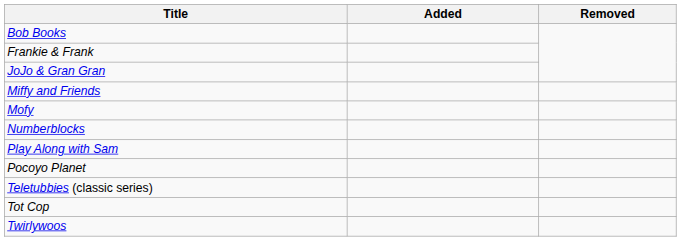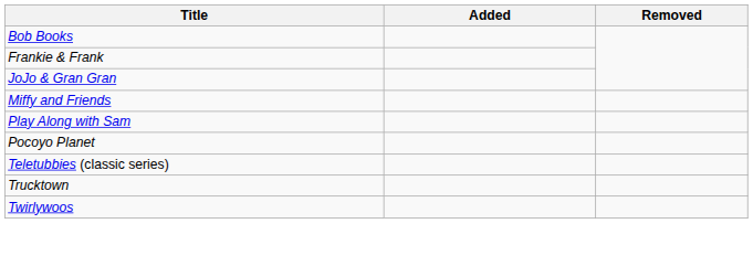 <table class="wikitable sortable" style="width:70%; text-align:center;">
 <tr>
 <th style="width:25%;" scope="col">Title</th>
 <th style="width:14%;" scope="col">Added</th>
 <th scope="col" style="width:10%;">Removed</th>
 </tr>
 <tr>
 <td style="text-align:left; " scope="row"><em><a href='#'>Bob Books</a></em></td>
 <td></td>
 <td rowspan="3"></td>
 </tr>
 <tr>
 <td style="text-align:left; " scope="row"><em>Frankie & Frank</em></td>
 <td></td>
 </tr>
 <tr>
 <td style="text-align:left; " scope="row"><em><a href='#'>JoJo & Gran Gran</a></em></td>
 <td></td>
 </tr>
 <tr>
 <td style="text-align:left; " scope="row"><em><a href='#'>Miffy and Friends</a></em></td>
 <td></td>
 <td></td>
 </tr>
 <tr>
-<td style="text-align:left; " scope="row"><em><a href='#'>Mofy</a></em></td>
-<td></td>
-<td></td>
-</tr>
-<tr>
-<td style="text-align:left; " scope="row"><em><a href='#'>Numberblocks</a></em></td>
-<td></td>
-<td></td>
-</tr>
-<tr>
 <td style="text-align:left; " scope="row"><em><a href='#'>Play Along with Sam</a></em></td>
 <td></td>
 <td></td>
 </tr>
 <tr>
 <td style="text-align:left; " scope="row"><em>Pocoyo Planet</em></td>
 <td></td>
 <td></td>
 </tr>
 <tr>
 <td style="text-align:left; " scope="row"><em><a href='#'>Teletubbies</a></em> (classic series)</td>
 <td></td>
 <td></td>
 </tr>
 <tr>
-<td style="text-align:left; " scope="row"><em>Tot Cop</em></td>
+<td style="text-align:left; " scope="row"><em>Trucktown</em></td>
 <td></td>
 <td></td>
 </tr>
 <tr>
 <td style="text-align:left; " scope="row"><em><a href='#'>Twirlywoos</a></em></td>
 <td></td>
 <td></td>
 </tr>
 </table>
